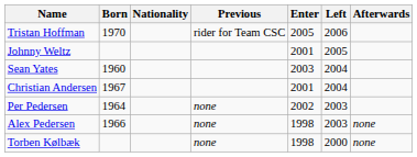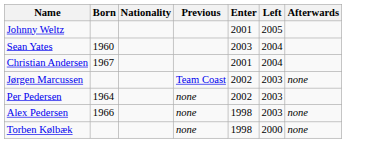 <table class="wikitable">
 <tr>
 <th>Name</th>
 <th>Born</th>
 <th>Nationality</th>
 <th>Previous</th>
 <th>Enter</th>
 <th>Left</th>
 <th>Afterwards</th>
-</tr>
-<tr>
-<td><a href='#'>Tristan Hoffman</a></td>
-<td>1970</td>
-<td></td>
-<td>rider for Team CSC</td>
-<td>2005</td>
-<td>2006</td>
-<td></td>
 </tr>
 <tr>
 <td><a href='#'>Johnny Weltz</a></td>
 <td></td>
 <td></td>
 <td></td>
 <td>2001</td>
 <td>2005</td>
 <td></td>
 </tr>
 <tr>
 <td><a href='#'>Sean Yates</a></td>
 <td>1960</td>
 <td></td>
 <td></td>
 <td>2003</td>
 <td>2004</td>
 <td></td>
 </tr>
 <tr>
 <td><a href='#'>Christian Andersen</a></td>
 <td>1967</td>
 <td></td>
 <td></td>
 <td>2001</td>
 <td>2004</td>
 <td></td>
 </tr>
 <tr>
+<td><a href='#'>Jørgen Marcussen</a></td>
+<td></td>
+<td></td>
+<td><a href='#'>Team Coast</a></td>
+<td>2002</td>
+<td>2003</td>
+<td><em>none</em></td>
+</tr>
+<tr>
 <td><a href='#'>Per Pedersen</a></td>
 <td>1964</td>
 <td></td>
 <td><em>none</em></td>
 <td>2002</td>
 <td>2003</td>
 <td></td>
 </tr>
 <tr>
 <td><a href='#'>Alex Pedersen</a></td>
 <td>1966</td>
 <td></td>
 <td><em>none</em></td>
 <td>1998</td>
 <td>2003</td>
 <td><em>none</em></td>
 </tr>
 <tr>
 <td><a href='#'>Torben Kølbæk</a></td>
 <td></td>
 <td></td>
 <td><em>none</em></td>
 <td>1998</td>
 <td>2000</td>
 <td><em>none</em></td>
 </tr>
 </table>
